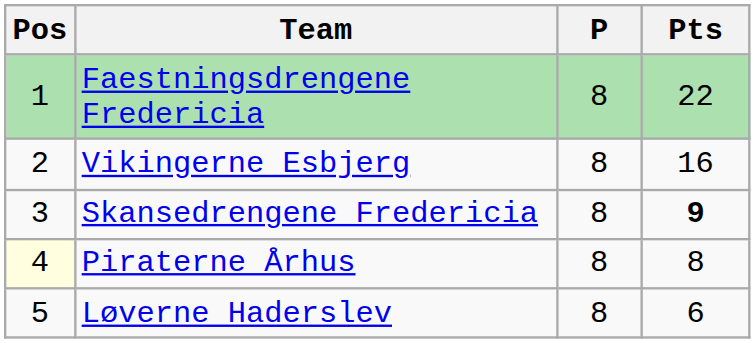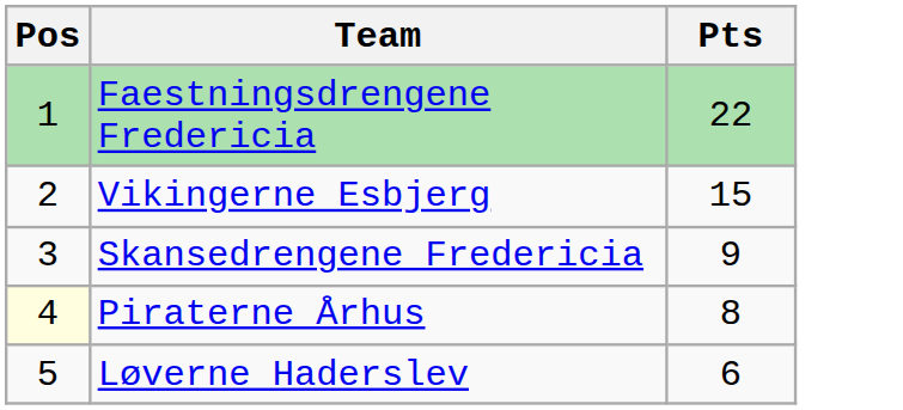 <table class="wikitable" style="font-size: 100%">
 <tr>
 <th width=20>Pos</th>
 <th width=200>Team</th>
-<th width=30>P</th>
 <th width=40>Pts</th>
 </tr>
 <tr align=center style="background:#ACE1AF;">
 <td>1</td>
 <td align="left"><a href='#'>Faestningsdrengene Fredericia</a></td>
-<td>8</td>
 <td>22</td>
 </tr>
 <tr align=center>
 <td>2</td>
 <td align="left"><a href='#'>Vikingerne Esbjerg</a></td>
-<td>8</td>
-<td>16</td>
+<td>15</td>
 </tr>
 <tr align=center>
 <td>3</td>
 <td align="left"><a href='#'>Skansedrengene Fredericia</a></td>
-<td>8</td>
-<td><strong>9</strong></td>
+<td>9</td>
 </tr>
 <tr align=center>
 <td style="background: lightyellow;">4</td>
 <td align="left"><a href='#'>Piraterne Århus</a></td>
 <td>8</td>
-<td>8</td>
 </tr>
 <tr align=center>
 <td>5</td>
 <td align="left"><a href='#'>Løverne Haderslev</a></td>
-<td>8</td>
 <td>6</td>
 </tr>
 </table>
